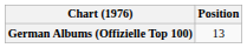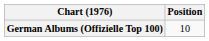 <table class="wikitable plainrowheaders" style="text-align:center">
 <tr>
 <th scope="col">Chart (1976)</th>
 <th scope="col">Position</th>
 </tr>
 <tr>
 <th scope="row">German Albums (Offizielle Top 100)</th>
-<td>13</td>
+<td>10</td>
 </tr>
 </table>
